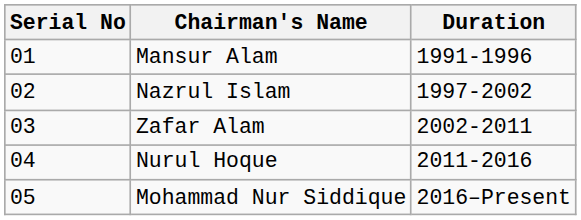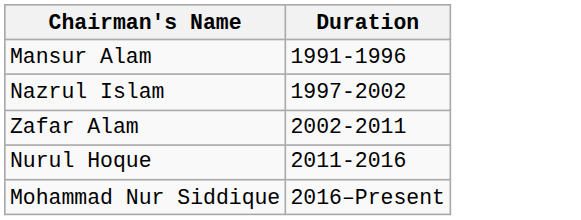 <table class="wikitable sortable">
 <tr>
-<th>Serial No</th>
 <th>Chairman's Name</th>
 <th>Duration</th>
 </tr>
 <tr>
-<td>01</td>
 <td>Mansur Alam</td>
 <td>1991-1996</td>
 </tr>
 <tr>
-<td>02</td>
 <td>Nazrul Islam</td>
 <td>1997-2002</td>
 </tr>
 <tr>
-<td>03</td>
 <td>Zafar Alam</td>
 <td>2002-2011</td>
 </tr>
 <tr>
-<td>04</td>
 <td>Nurul Hoque</td>
 <td>2011-2016</td>
 </tr>
 <tr>
-<td>05</td>
 <td>Mohammad Nur Siddique</td>
 <td>2016–Present</td>
 </tr>
 </table>
